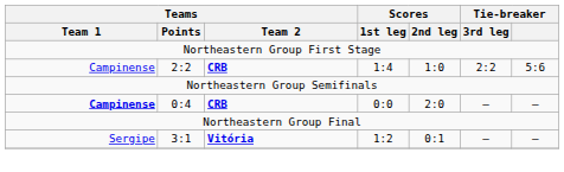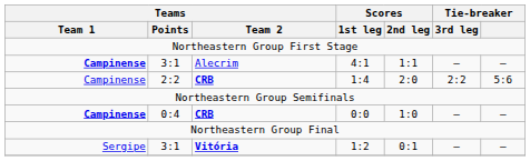 <table class="wikitable" style="text-align:center;">
 <tr>
 <th colspan=3>Teams</th>
 <th colspan=2>Scores</th>
 <th colspan=2>Tie-breaker</th>
 </tr>
 <tr>
 <th width="175">Team 1</th>
 <th width="50">Points</th>
 <th width="175">Team 2</th>
 <th width="55">1st leg</th>
 <th width="55">2nd leg</th>
 <th width="55">3rd leg</th>
 <th width="50"></th>
 </tr>
 <tr>
 <td agin=center colspan="7">Northeastern Group First Stage</td>
 </tr>
 <tr>
+<td align=right><strong><a href='#'>Campinense</a></strong> </td>
+<td>3:1</td>
+<td align=left> <a href='#'>Alecrim</a></td>
+<td>4:1</td>
+<td>1:1</td>
+<td>–</td>
+<td>—</td>
+</tr>
+<tr>
 <td align=right><a href='#'>Campinense</a> </td>
 <td>2:2</td>
 <td align=left> <strong><a href='#'>CRB</a></strong></td>
 <td>1:4</td>
-<td>1:0</td>
+<td>2:0</td>
 <td>2:2</td>
 <td>5:6</td>
 </tr>
 <tr>
 <td agin=center colspan="7">Northeastern Group Semifinals</td>
 </tr>
 <tr>
 <td align=right><strong><a href='#'>Campinense</a></strong> </td>
 <td>0:4</td>
 <td align=left><strong> <a href='#'>CRB</a></strong></td>
 <td>0:0</td>
-<td>2:0</td>
+<td>1:0</td>
 <td>–</td>
 <td>—</td>
 </tr>
 <tr>
 <td agin=center colspan="7">Northeastern Group Final</td>
 </tr>
 <tr>
 <td align=right><a href='#'>Sergipe</a> </td>
 <td>3:1</td>
 <td align=left> <strong><a href='#'>Vitória</a></strong></td>
 <td>1:2</td>
 <td>0:1</td>
 <td>–</td>
 <td>—</td>
 </tr>
 <tr>
 </tr>
 </table>
